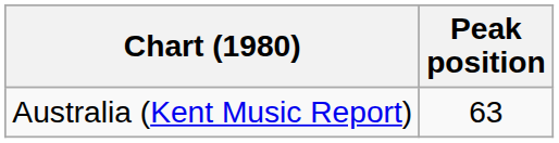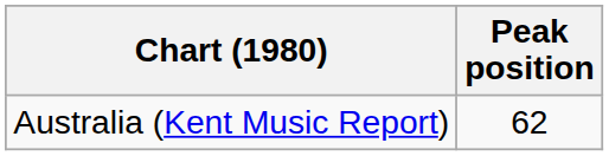 <table class="wikitable">
 <tr>
 <th>Chart (1980)</th>
 <th>Peak<br>position</th>
 </tr>
 <tr>
 <td>Australia (<a href='#'>Kent Music Report</a>)</td>
-<td style="text-align:center;">63</td>
+<td style="text-align:center;">62</td>
 </tr>
 </table>
